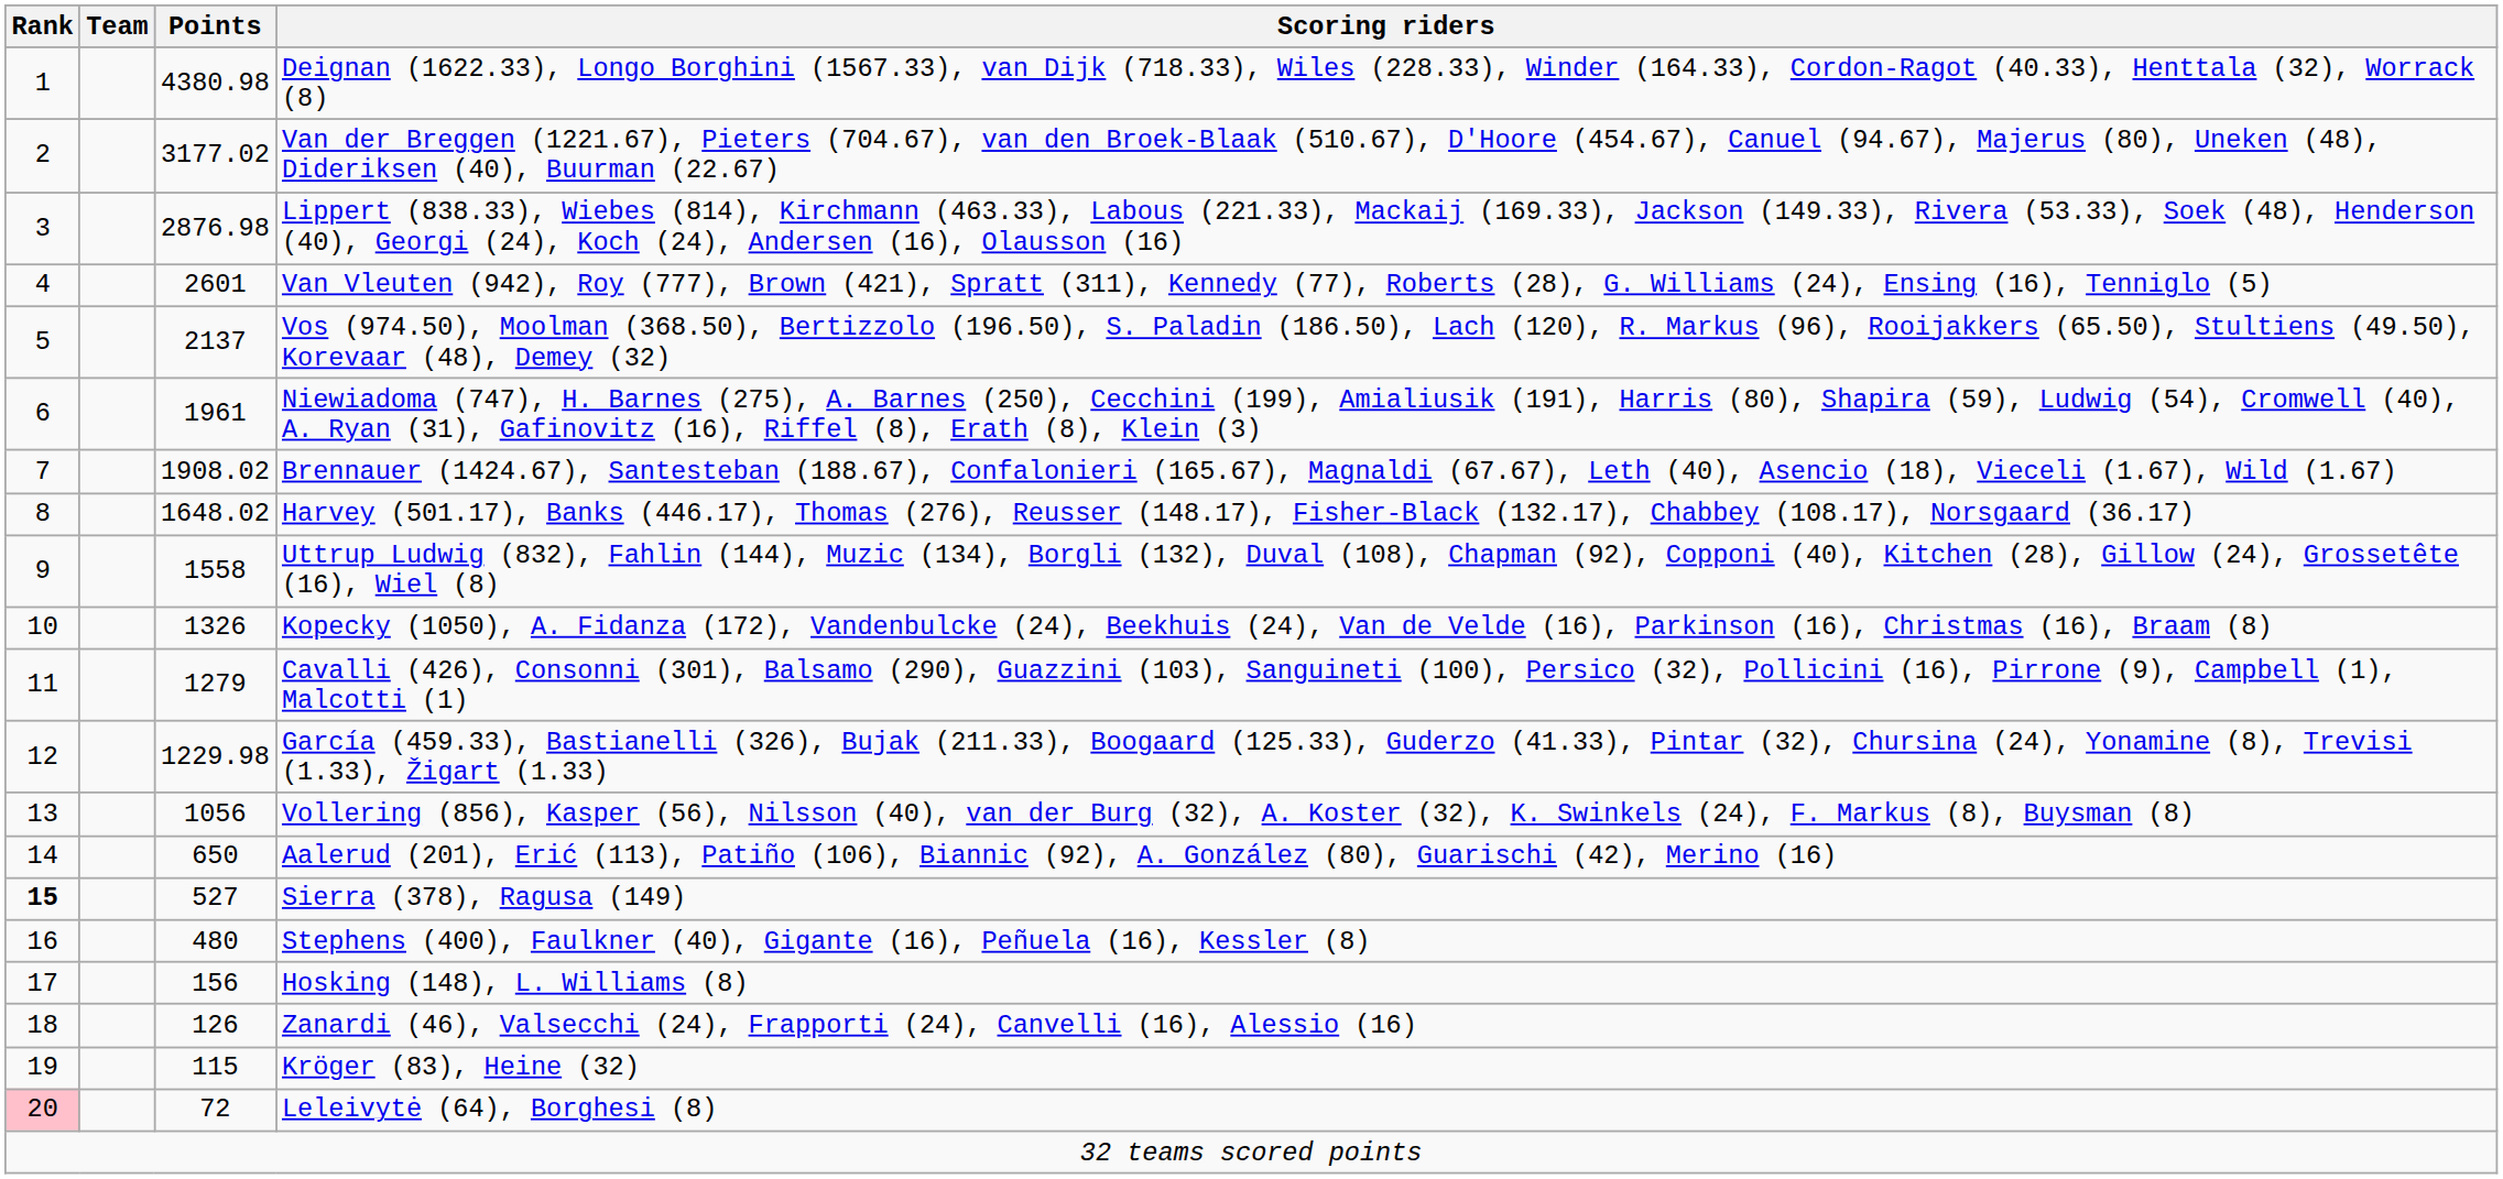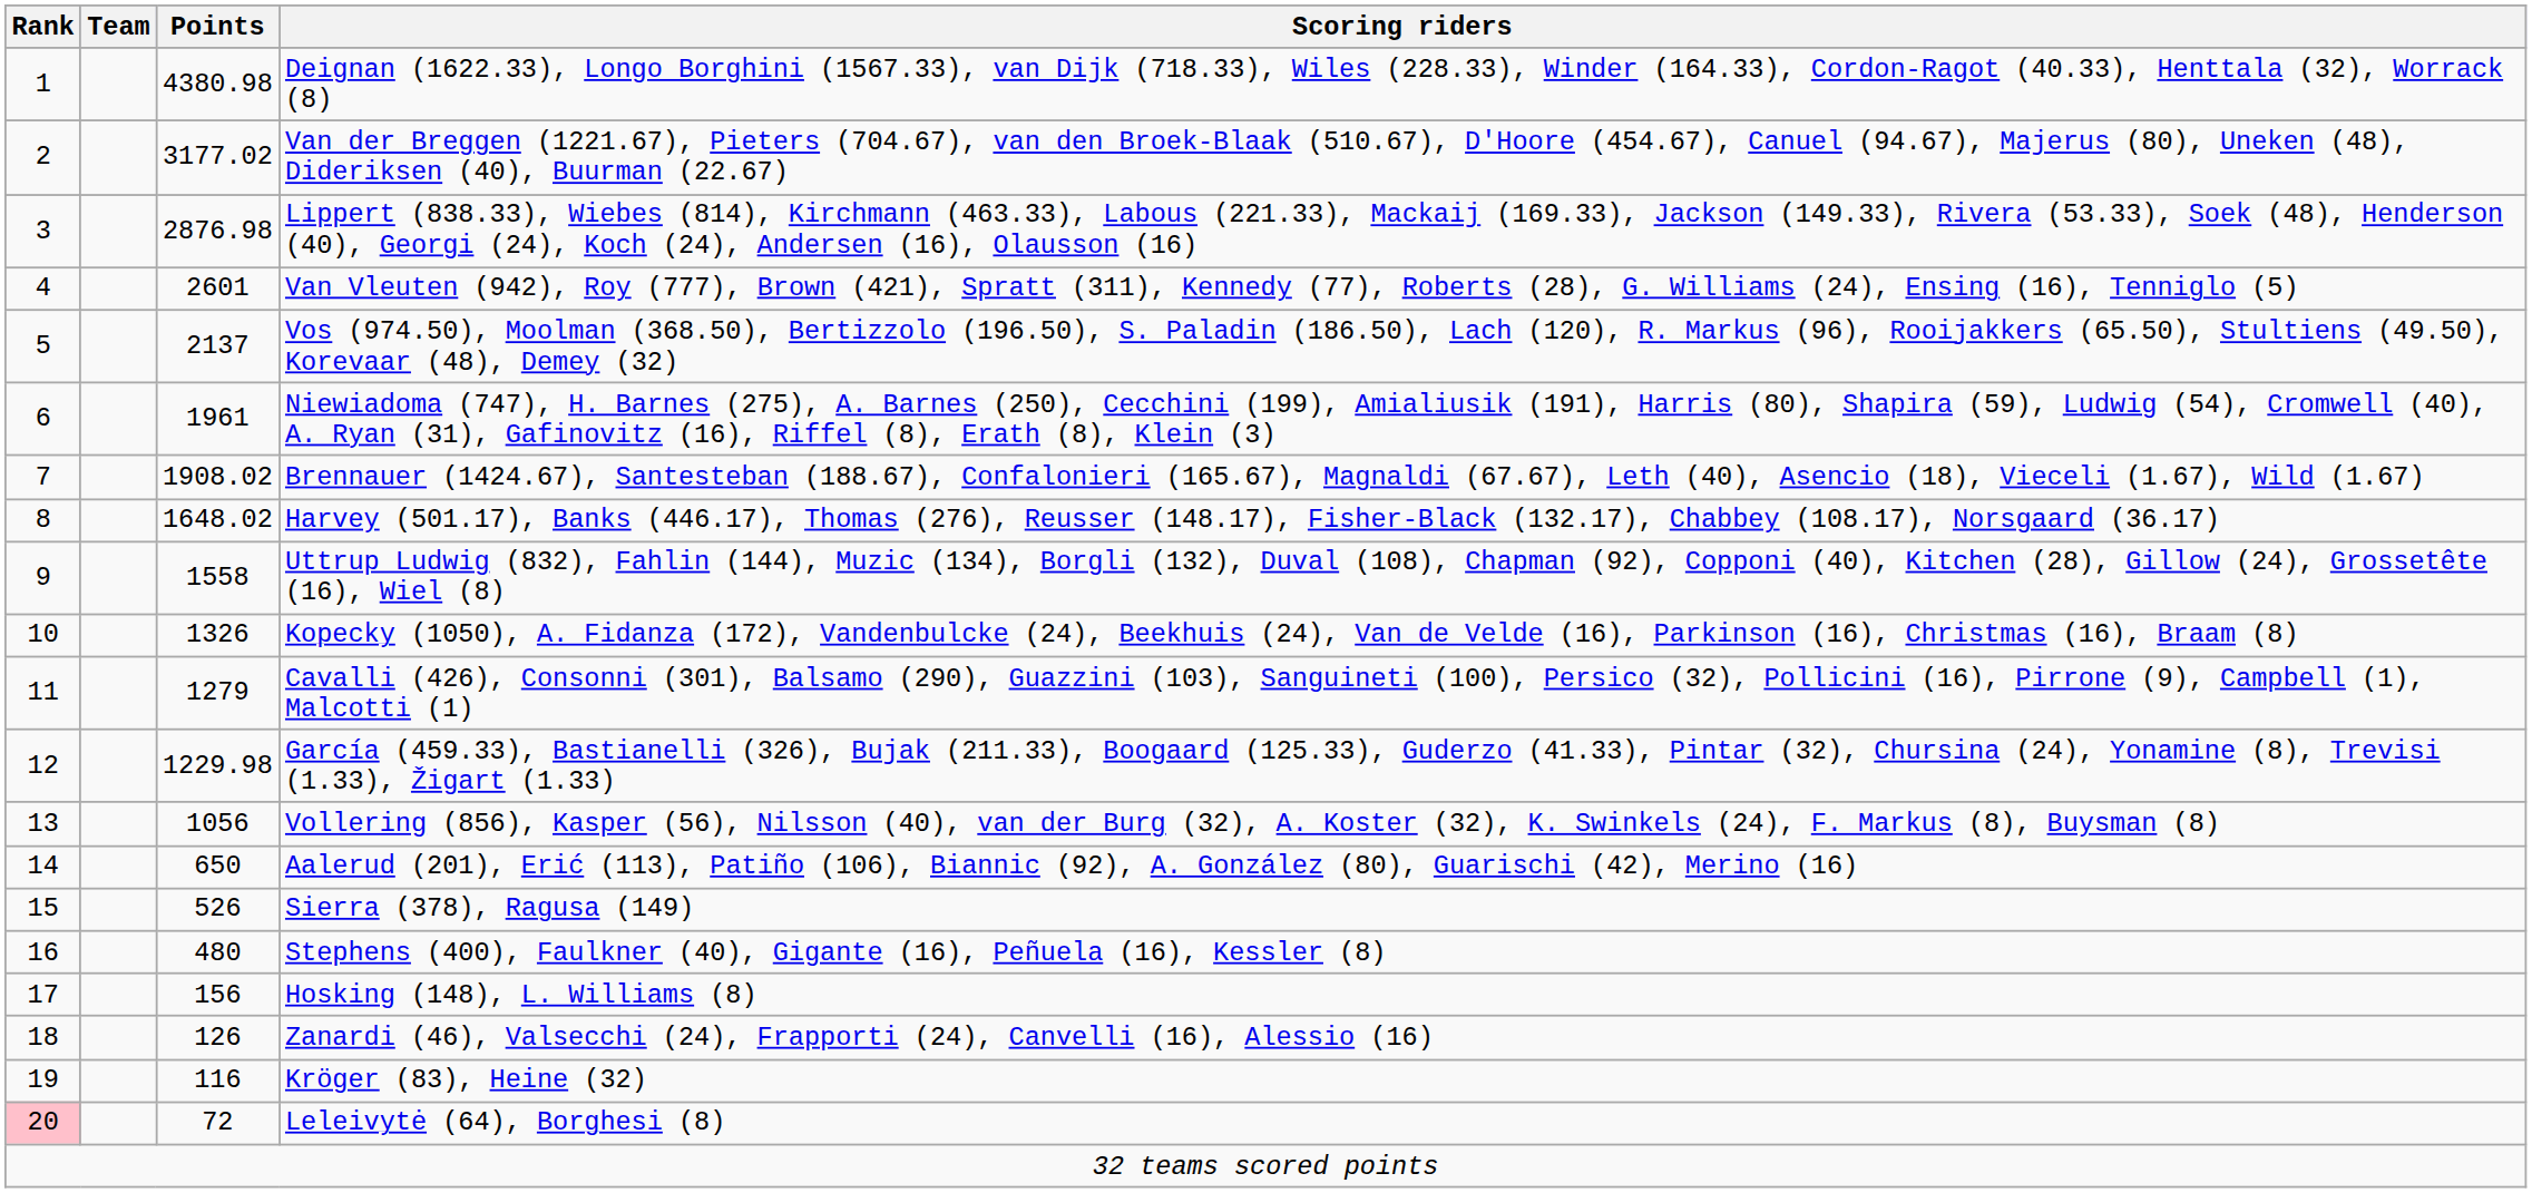 <table class="wikitable">
 <tr style="background:#ccf;">
 <th>Rank</th>
 <th>Team</th>
 <th>Points</th>
 <th>Scoring riders</th>
 </tr>
 <tr>
 <td align=center>1</td>
 <td></td>
 <td align=center>4380.98</td>
 <td><a href='#'>Deignan</a> (1622.33), <a href='#'>Longo Borghini</a> (1567.33), <a href='#'>van Dijk</a> (718.33), <a href='#'>Wiles</a> (228.33), <a href='#'>Winder</a> (164.33), <a href='#'>Cordon-Ragot</a> (40.33), <a href='#'>Henttala</a> (32), <a href='#'>Worrack</a> (8)</td>
 </tr>
 <tr>
 <td align=center>2</td>
 <td></td>
 <td align=center>3177.02</td>
 <td><a href='#'>Van der Breggen</a> (1221.67), <a href='#'>Pieters</a> (704.67), <a href='#'>van den Broek-Blaak</a> (510.67), <a href='#'>D'Hoore</a> (454.67), <a href='#'>Canuel</a> (94.67), <a href='#'>Majerus</a> (80), <a href='#'>Uneken</a> (48), <a href='#'>Dideriksen</a> (40), <a href='#'>Buurman</a> (22.67)</td>
 </tr>
 <tr>
 <td align=center>3</td>
 <td></td>
 <td align=center>2876.98</td>
 <td><a href='#'>Lippert</a> (838.33), <a href='#'>Wiebes</a> (814), <a href='#'>Kirchmann</a> (463.33), <a href='#'>Labous</a> (221.33), <a href='#'>Mackaij</a> (169.33), <a href='#'>Jackson</a> (149.33), <a href='#'>Rivera</a> (53.33), <a href='#'>Soek</a> (48), <a href='#'>Henderson</a> (40), <a href='#'>Georgi</a> (24), <a href='#'>Koch</a> (24), <a href='#'>Andersen</a> (16), <a href='#'>Olausson</a> (16)</td>
 </tr>
 <tr>
 <td align=center>4</td>
 <td></td>
 <td align=center>2601</td>
 <td><a href='#'>Van Vleuten</a> (942), <a href='#'>Roy</a> (777), <a href='#'>Brown</a> (421), <a href='#'>Spratt</a> (311), <a href='#'>Kennedy</a> (77), <a href='#'>Roberts</a> (28), <a href='#'>G. Williams</a> (24), <a href='#'>Ensing</a> (16), <a href='#'>Tenniglo</a> (5)</td>
 </tr>
 <tr>
 <td align=center>5</td>
 <td></td>
 <td align=center>2137</td>
 <td><a href='#'>Vos</a> (974.50), <a href='#'>Moolman</a> (368.50), <a href='#'>Bertizzolo</a> (196.50), <a href='#'>S. Paladin</a> (186.50), <a href='#'>Lach</a> (120), <a href='#'>R. Markus</a> (96), <a href='#'>Rooijakkers</a> (65.50), <a href='#'>Stultiens</a> (49.50), <a href='#'>Korevaar</a> (48), <a href='#'>Demey</a> (32)</td>
 </tr>
 <tr>
 <td align=center>6</td>
 <td></td>
 <td align=center>1961</td>
 <td><a href='#'>Niewiadoma</a> (747), <a href='#'>H. Barnes</a> (275), <a href='#'>A. Barnes</a> (250), <a href='#'>Cecchini</a> (199), <a href='#'>Amialiusik</a> (191), <a href='#'>Harris</a> (80), <a href='#'>Shapira</a> (59), <a href='#'>Ludwig</a> (54), <a href='#'>Cromwell</a> (40), <a href='#'>A. Ryan</a> (31), <a href='#'>Gafinovitz</a> (16), <a href='#'>Riffel</a> (8), <a href='#'>Erath</a> (8), <a href='#'>Klein</a> (3)</td>
 </tr>
 <tr>
 <td align=center>7</td>
 <td></td>
 <td align=center>1908.02</td>
 <td><a href='#'>Brennauer</a> (1424.67), <a href='#'>Santesteban</a> (188.67), <a href='#'>Confalonieri</a> (165.67), <a href='#'>Magnaldi</a> (67.67), <a href='#'>Leth</a> (40), <a href='#'>Asencio</a> (18), <a href='#'>Vieceli</a> (1.67), <a href='#'>Wild</a> (1.67)</td>
 </tr>
 <tr>
 <td align=center>8</td>
 <td></td>
 <td align=center>1648.02</td>
 <td><a href='#'>Harvey</a> (501.17), <a href='#'>Banks</a> (446.17), <a href='#'>Thomas</a> (276), <a href='#'>Reusser</a> (148.17), <a href='#'>Fisher-Black</a> (132.17), <a href='#'>Chabbey</a> (108.17), <a href='#'>Norsgaard</a> (36.17)</td>
 </tr>
 <tr>
 <td align=center>9</td>
 <td></td>
 <td align=center>1558</td>
 <td><a href='#'>Uttrup Ludwig</a> (832), <a href='#'>Fahlin</a> (144), <a href='#'>Muzic</a> (134), <a href='#'>Borgli</a> (132), <a href='#'>Duval</a> (108), <a href='#'>Chapman</a> (92), <a href='#'>Copponi</a> (40), <a href='#'>Kitchen</a> (28), <a href='#'>Gillow</a> (24), <a href='#'>Grossetête</a> (16), <a href='#'>Wiel</a> (8)</td>
 </tr>
 <tr>
 <td align=center>10</td>
 <td></td>
 <td align=center>1326</td>
 <td><a href='#'>Kopecky</a> (1050), <a href='#'>A. Fidanza</a> (172), <a href='#'>Vandenbulcke</a> (24), <a href='#'>Beekhuis</a> (24), <a href='#'>Van de Velde</a> (16), <a href='#'>Parkinson</a> (16), <a href='#'>Christmas</a> (16), <a href='#'>Braam</a> (8)</td>
 </tr>
 <tr>
 <td align=center>11</td>
 <td></td>
 <td align=center>1279</td>
 <td><a href='#'>Cavalli</a> (426), <a href='#'>Consonni</a> (301), <a href='#'>Balsamo</a> (290), <a href='#'>Guazzini</a> (103), <a href='#'>Sanguineti</a> (100), <a href='#'>Persico</a> (32), <a href='#'>Pollicini</a> (16), <a href='#'>Pirrone</a> (9), <a href='#'>Campbell</a> (1), <a href='#'>Malcotti</a> (1)</td>
 </tr>
 <tr>
 <td align=center>12</td>
 <td></td>
 <td align=center>1229.98</td>
 <td><a href='#'>García</a> (459.33), <a href='#'>Bastianelli</a> (326), <a href='#'>Bujak</a> (211.33), <a href='#'>Boogaard</a> (125.33), <a href='#'>Guderzo</a> (41.33), <a href='#'>Pintar</a> (32), <a href='#'>Chursina</a> (24), <a href='#'>Yonamine</a> (8), <a href='#'>Trevisi</a> (1.33), <a href='#'>Žigart</a> (1.33)</td>
 </tr>
 <tr>
 <td align=center>13</td>
 <td></td>
 <td align=center>1056</td>
 <td><a href='#'>Vollering</a> (856), <a href='#'>Kasper</a> (56), <a href='#'>Nilsson</a> (40), <a href='#'>van der Burg</a> (32), <a href='#'>A. Koster</a> (32), <a href='#'>K. Swinkels</a> (24), <a href='#'>F. Markus</a> (8), <a href='#'>Buysman</a> (8)</td>
 </tr>
 <tr>
 <td align=center>14</td>
 <td></td>
 <td align=center>650</td>
 <td><a href='#'>Aalerud</a> (201), <a href='#'>Erić</a> (113), <a href='#'>Patiño</a> (106), <a href='#'>Biannic</a> (92), <a href='#'>A. González</a> (80), <a href='#'>Guarischi</a> (42), <a href='#'>Merino</a> (16)</td>
 </tr>
 <tr>
-<td align=center><strong>15</strong></td>
+<td align=center>15</td>
 <td></td>
-<td align=center>527</td>
+<td align=center>526</td>
 <td><a href='#'>Sierra</a> (378), <a href='#'>Ragusa</a> (149)</td>
 </tr>
 <tr>
 <td align=center>16</td>
 <td></td>
 <td align=center>480</td>
 <td><a href='#'>Stephens</a> (400), <a href='#'>Faulkner</a> (40), <a href='#'>Gigante</a> (16), <a href='#'>Peñuela</a> (16), <a href='#'>Kessler</a> (8)</td>
 </tr>
 <tr>
 <td align=center>17</td>
 <td></td>
 <td align=center>156</td>
 <td><a href='#'>Hosking</a> (148), <a href='#'>L. Williams</a> (8)</td>
 </tr>
 <tr>
 <td align=center>18</td>
 <td></td>
 <td align=center>126</td>
 <td><a href='#'>Zanardi</a> (46), <a href='#'>Valsecchi</a> (24), <a href='#'>Frapporti</a> (24), <a href='#'>Canvelli</a> (16), <a href='#'>Alessio</a> (16)</td>
 </tr>
 <tr>
 <td align=center>19</td>
 <td></td>
-<td align=center>115</td>
+<td align=center>116</td>
 <td><a href='#'>Kröger</a> (83), <a href='#'>Heine</a> (32)</td>
 </tr>
 <tr>
 <td align=center style="background: pink;">20</td>
 <td></td>
 <td align=center>72</td>
 <td><a href='#'>Leleivytė</a> (64), <a href='#'>Borghesi</a> (8)</td>
 </tr>
 <tr>
 <td colspan=4 align=center><em>32 teams scored points</em></td>
 </tr>
 </table>
